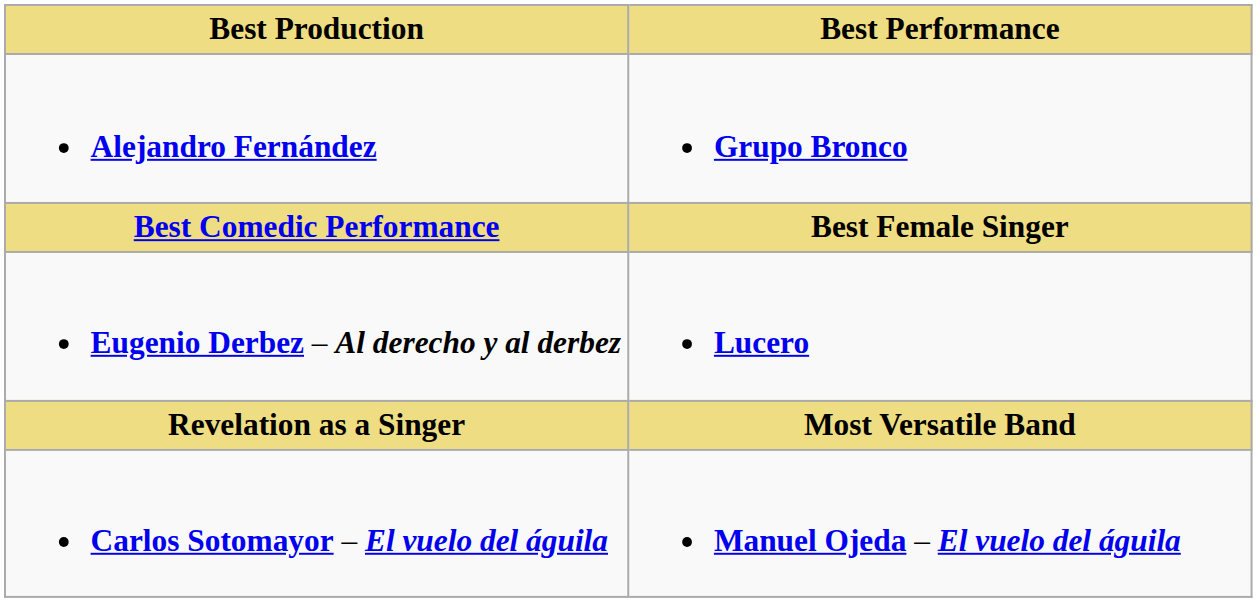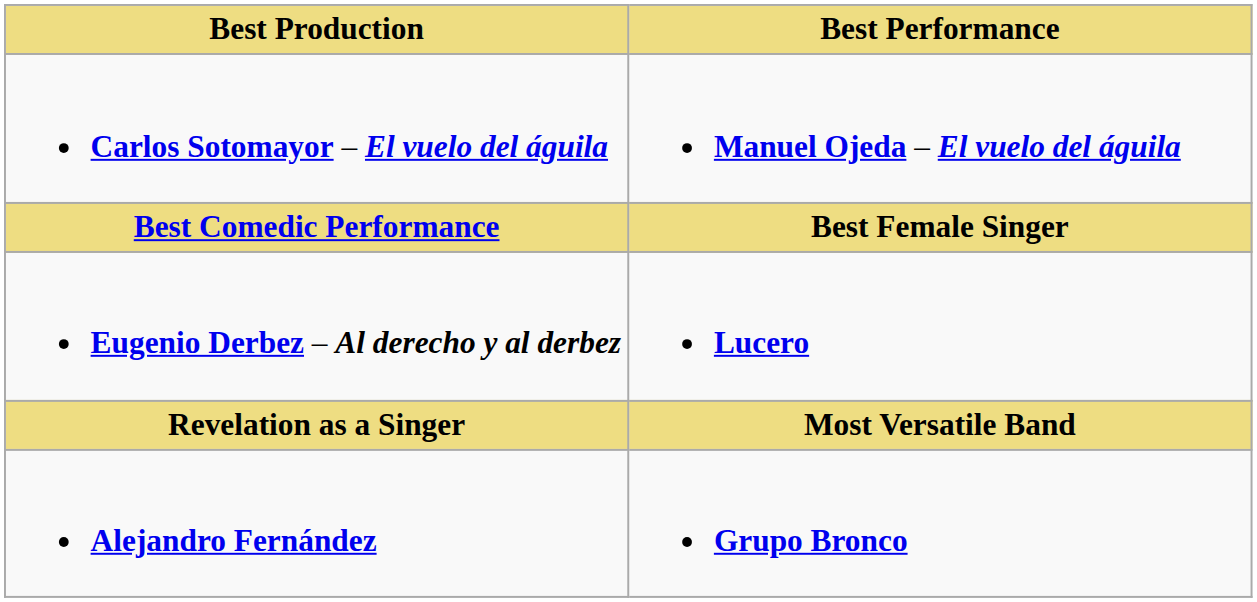 <table class="wikitable">
 <tr>
 <th style="background:#EEDD82; width:50%">Best Production</th>
 <th style="background:#EEDD82; width:50%">Best Performance</th>
 </tr>
 <tr>
-<td valign="top"><br><ul><li><strong><a href='#'>Alejandro Fernández</a></strong></li></ul></td>
-<td valign="top"><br><ul><li><strong><a href='#'>Grupo Bronco</a></strong></li></ul></td>
+<td valign="top"><br><ul><li><strong><a href='#'>Carlos Sotomayor</a></strong> – <strong><em><a href='#'>El vuelo del águila</a></em></strong></li></ul></td>
+<td valign="top"><br><ul><li><strong><a href='#'>Manuel Ojeda</a></strong> – <strong><em><a href='#'>El vuelo del águila</a></em></strong></li></ul></td>
 </tr>
 <tr>
 <th style="background:#EEDD82; width:50%"><a href='#'>Best Comedic Performance</a></th>
 <th style="background:#EEDD82; width:50%">Best Female Singer</th>
 </tr>
 <tr>
 <td valign="top"><br><ul><li><strong><a href='#'>Eugenio Derbez</a></strong> – <strong><em>Al derecho y al derbez</em></strong></li></ul></td>
 <td valign="top"><br><ul><li><strong><a href='#'>Lucero</a></strong></li></ul></td>
 </tr>
 <tr>
 <th style="background:#EEDD82; width:50%">Revelation as a Singer</th>
 <th style="background:#EEDD82; width:50%">Most Versatile Band</th>
 </tr>
 <tr>
-<td valign="top"><br><ul><li><strong><a href='#'>Carlos Sotomayor</a></strong> – <strong><em><a href='#'>El vuelo del águila</a></em></strong></li></ul></td>
-<td valign="top"><br><ul><li><strong><a href='#'>Manuel Ojeda</a></strong> – <strong><em><a href='#'>El vuelo del águila</a></em></strong></li></ul></td>
+<td valign="top"><br><ul><li><strong><a href='#'>Alejandro Fernández</a></strong></li></ul></td>
+<td valign="top"><br><ul><li><strong><a href='#'>Grupo Bronco</a></strong></li></ul></td>
 </tr>
 </table>
